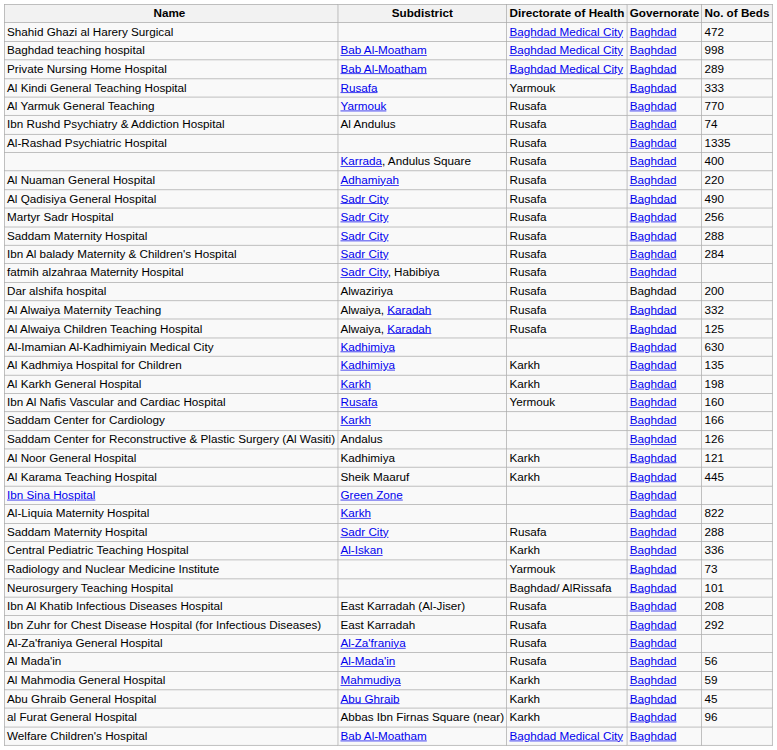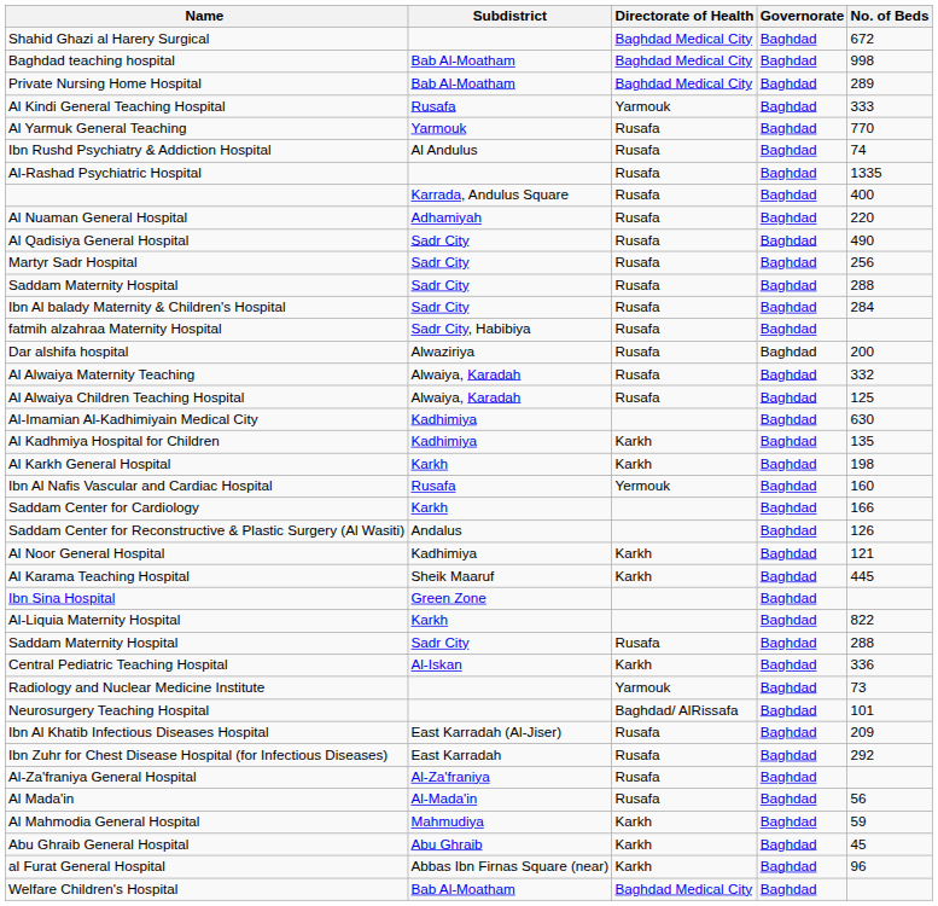 <table class="wikitable sortable">
 <tr valign=baseline style="font-weight:bold; background:#EEEEEE;">
 <th>Name </th>
 <th>Subdistrict</th>
 <th>Directorate of Health</th>
 <th>Governorate</th>
 <th>No. of Beds</th>
 </tr>
 <tr valign=top>
 <td>Shahid Ghazi al Harery Surgical</td>
 <td></td>
 <td><a href='#'>Baghdad Medical City</a></td>
 <td><a href='#'>Baghdad</a></td>
-<td>472</td>
+<td>672</td>
 </tr>
 <tr valign=top>
 <td>Baghdad teaching hospital</td>
 <td><a href='#'>Bab Al-Moatham</a></td>
 <td><a href='#'>Baghdad Medical City</a></td>
 <td><a href='#'>Baghdad</a></td>
 <td>998</td>
 </tr>
 <tr valign=top>
 <td>Private Nursing Home Hospital</td>
 <td><a href='#'>Bab Al-Moatham</a></td>
 <td><a href='#'>Baghdad Medical City</a></td>
 <td><a href='#'>Baghdad</a></td>
 <td>289</td>
 </tr>
 <tr valign=top>
 <td>Al Kindi General Teaching Hospital</td>
 <td><a href='#'>Rusafa</a></td>
 <td>Yarmouk</td>
 <td><a href='#'>Baghdad</a></td>
 <td>333</td>
 </tr>
 <tr valign=top>
 <td>Al Yarmuk General Teaching</td>
 <td><a href='#'>Yarmouk</a></td>
 <td>Rusafa</td>
 <td><a href='#'>Baghdad</a></td>
 <td>770</td>
 </tr>
 <tr valign=top>
 <td>Ibn Rushd Psychiatry & Addiction Hospital</td>
 <td>Al Andulus</td>
 <td>Rusafa</td>
 <td><a href='#'>Baghdad</a></td>
 <td>74</td>
 </tr>
 <tr valign=top>
 <td>Al-Rashad Psychiatric Hospital</td>
 <td></td>
 <td>Rusafa</td>
 <td><a href='#'>Baghdad</a></td>
 <td>1335</td>
 </tr>
 <tr valign=top>
 <td></td>
 <td><a href='#'>Karrada</a>, Andulus Square</td>
 <td>Rusafa</td>
 <td><a href='#'>Baghdad</a></td>
 <td>400</td>
 </tr>
 <tr valign=top>
 <td>Al Nuaman General Hospital</td>
 <td><a href='#'>Adhamiyah</a></td>
 <td>Rusafa</td>
 <td><a href='#'>Baghdad</a></td>
 <td>220</td>
 </tr>
 <tr valign=top>
 <td>Al Qadisiya General Hospital</td>
 <td><a href='#'>Sadr City</a></td>
 <td>Rusafa</td>
 <td><a href='#'>Baghdad</a></td>
 <td>490</td>
 </tr>
 <tr valign=top>
 <td>Martyr Sadr Hospital</td>
 <td><a href='#'>Sadr City</a></td>
 <td>Rusafa</td>
 <td><a href='#'>Baghdad</a></td>
 <td>256</td>
 </tr>
 <tr valign=top>
 <td>Saddam Maternity Hospital</td>
 <td><a href='#'>Sadr City</a></td>
 <td>Rusafa</td>
 <td><a href='#'>Baghdad</a></td>
 <td>288</td>
 </tr>
 <tr valign=top>
 <td>Ibn Al balady Maternity & Children's Hospital</td>
 <td><a href='#'>Sadr City</a></td>
 <td>Rusafa</td>
 <td><a href='#'>Baghdad</a></td>
 <td>284</td>
 </tr>
 <tr valign=top>
 <td>fatmih alzahraa Maternity Hospital</td>
 <td><a href='#'>Sadr City</a>, Habibiya</td>
 <td>Rusafa</td>
 <td><a href='#'>Baghdad</a></td>
 </tr>
 <tr valign=top>
 <td>Dar alshifa hospital</td>
 <td>Alwaziriya</td>
 <td>Rusafa</td>
 <td>Baghdad</td>
 <td>200</td>
 </tr>
 <tr valign=top>
 <td>Al Alwaiya Maternity Teaching</td>
 <td>Alwaiya, <a href='#'>Karadah</a></td>
 <td>Rusafa</td>
 <td><a href='#'>Baghdad</a></td>
 <td>332</td>
 </tr>
 <tr valign=top>
 <td>Al Alwaiya Children Teaching Hospital</td>
 <td>Alwaiya, <a href='#'>Karadah</a></td>
 <td>Rusafa</td>
 <td><a href='#'>Baghdad</a></td>
 <td>125</td>
 </tr>
 <tr valign=top>
 <td>Al-Imamian Al-Kadhimiyain Medical City</td>
 <td><a href='#'>Kadhimiya</a></td>
 <td></td>
 <td><a href='#'>Baghdad</a></td>
 <td>630</td>
 </tr>
 <tr valign=top>
 <td>Al Kadhmiya Hospital for Children</td>
 <td><a href='#'>Kadhimiya</a></td>
 <td>Karkh</td>
 <td><a href='#'>Baghdad</a></td>
 <td>135</td>
 </tr>
 <tr valign=top>
 <td>Al Karkh General Hospital</td>
 <td><a href='#'>Karkh</a></td>
 <td>Karkh</td>
 <td><a href='#'>Baghdad</a></td>
 <td>198</td>
 </tr>
 <tr valign=top>
 <td>Ibn Al Nafis Vascular and Cardiac Hospital</td>
 <td><a href='#'>Rusafa</a></td>
 <td>Yermouk</td>
 <td><a href='#'>Baghdad</a></td>
 <td>160</td>
 </tr>
 <tr valign=top>
 <td>Saddam Center for Cardiology</td>
 <td><a href='#'>Karkh</a></td>
 <td></td>
 <td><a href='#'>Baghdad</a></td>
 <td>166</td>
 </tr>
 <tr valign=top>
 <td>Saddam Center for Reconstructive & Plastic Surgery (Al Wasiti)</td>
 <td>Andalus</td>
 <td></td>
 <td><a href='#'>Baghdad</a></td>
 <td>126</td>
 </tr>
 <tr valign=top>
 <td>Al Noor General Hospital</td>
 <td>Kadhimiya</td>
 <td>Karkh</td>
 <td><a href='#'>Baghdad</a></td>
 <td>121</td>
 </tr>
 <tr valign=top>
 <td>Al Karama Teaching Hospital</td>
 <td>Sheik Maaruf</td>
 <td>Karkh</td>
 <td><a href='#'>Baghdad</a></td>
 <td>445</td>
 </tr>
 <tr valign=top>
 <td><a href='#'>Ibn Sina Hospital</a></td>
 <td><a href='#'>Green Zone</a></td>
 <td></td>
 <td><a href='#'>Baghdad</a></td>
 <td></td>
 </tr>
 <tr valign=top>
 <td>Al-Liquia Maternity Hospital</td>
 <td><a href='#'>Karkh</a></td>
 <td></td>
 <td><a href='#'>Baghdad</a></td>
 <td>822</td>
 </tr>
 <tr valign=top>
 <td>Saddam Maternity Hospital</td>
 <td><a href='#'>Sadr City</a></td>
 <td>Rusafa</td>
 <td><a href='#'>Baghdad</a></td>
 <td>288</td>
 </tr>
 <tr valign=top>
 <td>Central Pediatric Teaching Hospital</td>
 <td><a href='#'>Al-Iskan</a></td>
 <td>Karkh</td>
 <td><a href='#'>Baghdad</a></td>
 <td>336</td>
 </tr>
 <tr valign=top>
 <td>Radiology and Nuclear Medicine Institute</td>
 <td></td>
 <td>Yarmouk</td>
 <td><a href='#'>Baghdad</a></td>
 <td>73</td>
 </tr>
 <tr valign=top>
 <td>Neurosurgery Teaching Hospital</td>
 <td></td>
 <td>Baghdad/ AlRissafa</td>
 <td><a href='#'>Baghdad</a></td>
 <td>101</td>
 </tr>
 <tr valign=top>
 <td>Ibn Al Khatib Infectious Diseases Hospital</td>
 <td>East Karradah (Al-Jiser)</td>
 <td>Rusafa</td>
 <td><a href='#'>Baghdad</a></td>
-<td>208</td>
+<td>209</td>
 </tr>
 <tr valign=top>
 <td>Ibn Zuhr for Chest Disease Hospital (for Infectious Diseases)</td>
 <td>East Karradah</td>
 <td>Rusafa</td>
 <td><a href='#'>Baghdad</a></td>
 <td>292</td>
 </tr>
 <tr valign=top>
 <td>Al-Za'franiya General Hospital</td>
 <td><a href='#'>Al-Za'franiya</a></td>
 <td>Rusafa</td>
 <td><a href='#'>Baghdad</a></td>
 <td></td>
 </tr>
 <tr valign=top>
 <td>Al Mada'in</td>
 <td><a href='#'>Al-Mada'in</a></td>
 <td>Rusafa</td>
 <td><a href='#'>Baghdad</a></td>
 <td>56</td>
 </tr>
 <tr valign=top>
 <td>Al Mahmodia General Hospital</td>
 <td><a href='#'>Mahmudiya</a></td>
 <td>Karkh</td>
 <td><a href='#'>Baghdad</a></td>
 <td>59</td>
 </tr>
 <tr valign=top>
 <td>Abu Ghraib General Hospital</td>
 <td><a href='#'>Abu Ghraib</a></td>
 <td>Karkh</td>
 <td><a href='#'>Baghdad</a></td>
 <td>45</td>
 </tr>
 <tr valign=top>
 <td>al Furat General Hospital</td>
 <td>Abbas Ibn Firnas Square (near)</td>
 <td>Karkh</td>
 <td><a href='#'>Baghdad</a></td>
 <td>96</td>
 </tr>
 <tr valign=top>
 <td>Welfare Children's Hospital</td>
 <td><a href='#'>Bab Al-Moatham</a></td>
 <td><a href='#'>Baghdad Medical City</a></td>
 <td><a href='#'>Baghdad</a></td>
 <td></td>
 </tr>
 </table>
